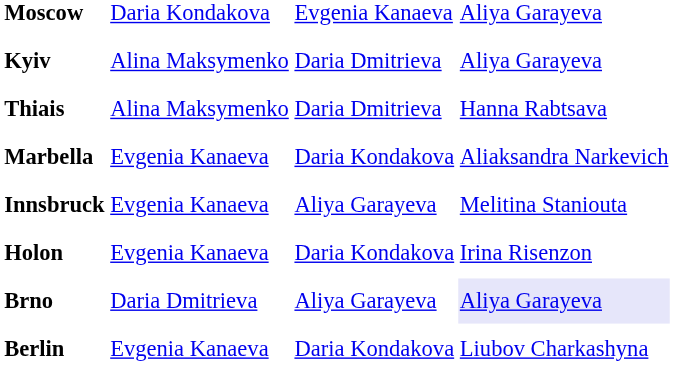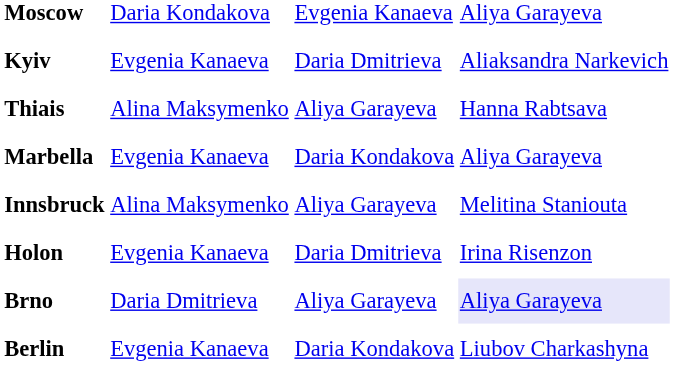 <table>
 <tr>
 <th scope=row style="text-align:left">Moscow</th>
 <td style="height:30px;"> <a href='#'>Daria Kondakova</a></td>
 <td style="height:30px;"> <a href='#'>Evgenia Kanaeva</a></td>
 <td style="height:30px;"> <a href='#'>Aliya Garayeva</a></td>
 </tr>
 <tr>
 <th scope=row style="text-align:left">Kyiv</th>
-<td style="height:30px;"> <a href='#'>Alina Maksymenko</a></td>
+<td style="height:30px;"> <a href='#'>Evgenia Kanaeva</a></td>
 <td style="height:30px;"> <a href='#'>Daria Dmitrieva</a></td>
-<td style="height:30px;"> <a href='#'>Aliya Garayeva</a></td>
+<td style="height:30px;"> <a href='#'>Aliaksandra Narkevich</a></td>
 </tr>
 <tr>
 <th scope=row style="text-align:left">Thiais</th>
 <td style="height:30px;"> <a href='#'>Alina Maksymenko</a></td>
-<td style="height:30px;"> <a href='#'>Daria Dmitrieva</a></td>
+<td style="height:30px;"> <a href='#'>Aliya Garayeva</a></td>
 <td style="height:30px;"> <a href='#'>Hanna Rabtsava</a></td>
 </tr>
 <tr>
 <th scope=row style="text-align:left">Marbella</th>
 <td style="height:30px;"> <a href='#'>Evgenia Kanaeva</a></td>
 <td style="height:30px;"> <a href='#'>Daria Kondakova</a></td>
-<td style="height:30px;"> <a href='#'>Aliaksandra Narkevich</a></td>
+<td style="height:30px;"> <a href='#'>Aliya Garayeva</a></td>
 </tr>
 <tr>
 <th scope=row style="text-align:left">Innsbruck</th>
-<td style="height:30px;"> <a href='#'>Evgenia Kanaeva</a></td>
+<td style="height:30px;"> <a href='#'>Alina Maksymenko</a></td>
 <td style="height:30px;"> <a href='#'>Aliya Garayeva</a></td>
 <td style="height:30px;"> <a href='#'>Melitina Staniouta</a></td>
 </tr>
 <tr>
 <th scope=row style="text-align:left">Holon</th>
 <td style="height:30px;"> <a href='#'>Evgenia Kanaeva</a></td>
-<td style="height:30px;"> <a href='#'>Daria Kondakova</a></td>
+<td style="height:30px;"> <a href='#'>Daria Dmitrieva</a></td>
 <td style="height:30px;"> <a href='#'>Irina Risenzon</a></td>
 </tr>
 <tr>
 <th scope=row style="text-align:left">Brno</th>
 <td style="height:30px;"> <a href='#'>Daria Dmitrieva</a></td>
 <td style="height:30px;"> <a href='#'>Aliya Garayeva</a></td>
 <td style="background: lavender; height:30px;"> <a href='#'>Aliya Garayeva</a></td>
 </tr>
 <tr>
 <th scope=row style="text-align:left">Berlin</th>
 <td style="height:30px;"> <a href='#'>Evgenia Kanaeva</a></td>
 <td style="height:30px;"> <a href='#'>Daria Kondakova</a></td>
 <td style="height:30px;"> <a href='#'>Liubov Charkashyna</a></td>
 </tr>
 <tr>
 </tr>
 </table>
